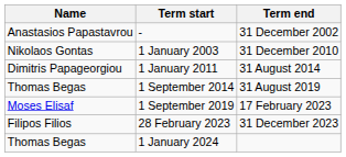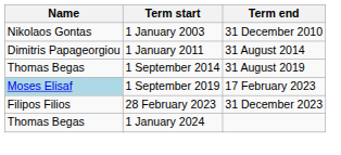 <table class="wikitable">
 <tr>
 <th>Name</th>
 <th><strong>Term start</strong></th>
 <th><strong>Term end</strong></th>
-</tr>
-<tr>
-<td>Anastasios Papastavrou</td>
-<td>-</td>
-<td>31 December 2002</td>
 </tr>
 <tr>
 <td>Nikolaos Gontas</td>
 <td>1 January 2003</td>
 <td>31 December 2010</td>
 </tr>
 <tr>
 <td>Dimitris Papageorgiou</td>
 <td>1 January 2011</td>
 <td>31 August 2014</td>
 </tr>
 <tr>
 <td>Thomas Begas</td>
 <td>1 September 2014</td>
 <td>31 August 2019</td>
 </tr>
 <tr>
-<td><a href='#'>Moses Elisaf</a></td>
+<td style="background: lightblue;"><a href='#'>Moses Elisaf</a></td>
 <td>1 September 2019</td>
 <td>17 February 2023</td>
 </tr>
 <tr>
 <td>Filipos Filios</td>
 <td>28 February 2023</td>
 <td>31 December 2023</td>
 </tr>
 <tr>
 <td>Thomas Begas</td>
 <td>1 January 2024</td>
 <td></td>
 </tr>
 </table>
